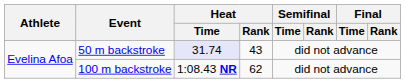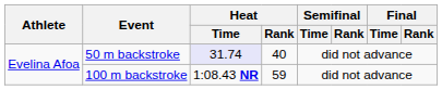 <table class=wikitable style="font-size:90%">
 <tr>
 <th rowspan="2">Athlete</th>
 <th rowspan="2">Event</th>
 <th colspan="2">Heat</th>
 <th colspan="2">Semifinal</th>
 <th colspan="2">Final</th>
 </tr>
 <tr style="font-size:95%">
 <th>Time</th>
 <th>Rank</th>
 <th>Time</th>
 <th>Rank</th>
 <th>Time</th>
 <th>Rank</th>
 </tr>
 <tr align=center>
 <td align=left rowspan=2><a href='#'>Evelina Afoa</a></td>
 <td align=left><a href='#'>50 m backstroke</a></td>
 <td style="background: lavender;">31.74</td>
-<td>43</td>
+<td>40</td>
 <td colspan=4>did not advance</td>
 </tr>
 <tr align=center>
 <td align=left><a href='#'>100 m backstroke</a></td>
 <td>1:08.43 <strong><a href='#'>NR</a></strong></td>
-<td>62</td>
+<td>59</td>
 <td colspan=4>did not advance</td>
 </tr>
 </table>
